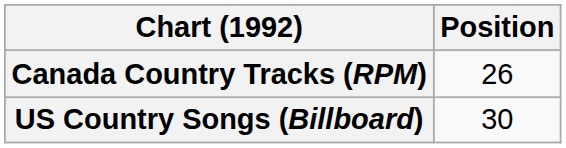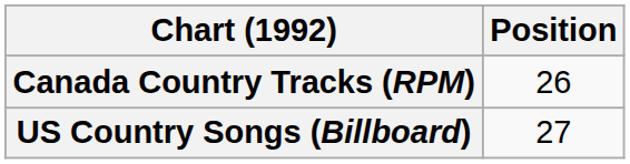 <table class="wikitable sortable plainrowheaders" style="text-align:center">
 <tr>
 <th scope="col">Chart (1992)</th>
 <th scope="col">Position</th>
 </tr>
 <tr>
 <th scope="row">Canada Country Tracks (<em>RPM</em>)</th>
 <td>26</td>
 </tr>
 <tr>
 <th scope="row">US Country Songs (<em>Billboard</em>)</th>
-<td>30</td>
+<td>27</td>
 </tr>
 </table>
